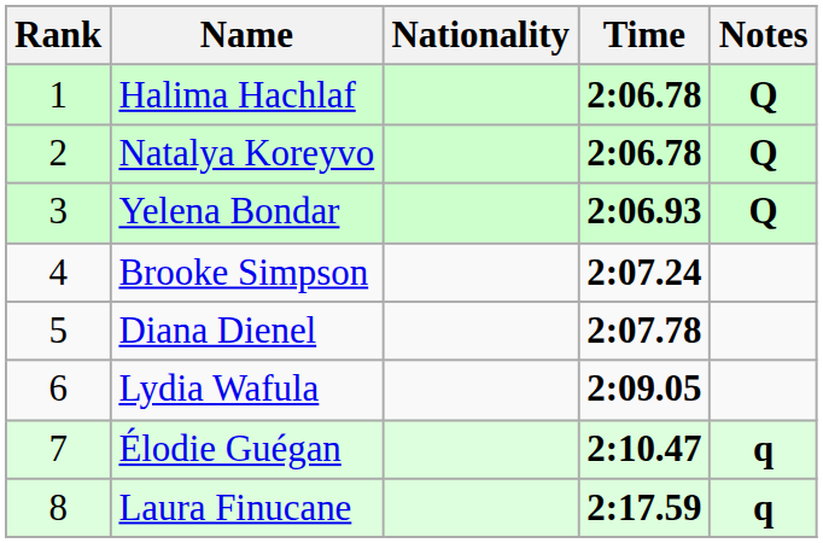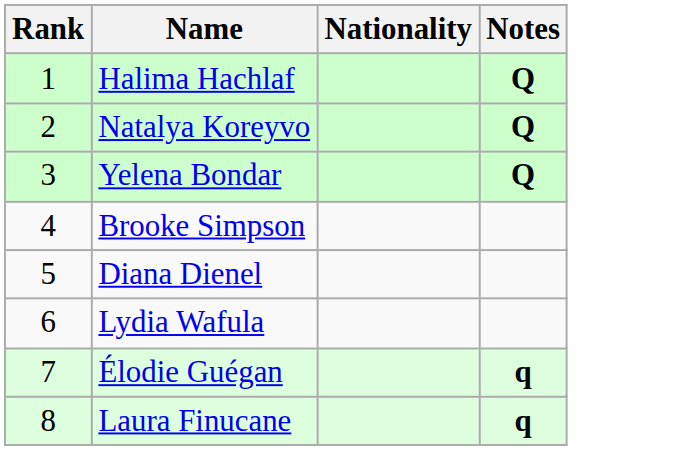 <table class="wikitable sortable" style="text-align:center">
 <tr>
 <th>Rank</th>
 <th>Name</th>
 <th>Nationality</th>
-<th>Time</th>
 <th>Notes</th>
 </tr>
 <tr bgcolor=ccffcc>
 <td>1</td>
 <td align=left><a href='#'>Halima Hachlaf</a></td>
 <td align=left></td>
-<td><strong>2:06.78</strong></td>
 <td><strong>Q</strong></td>
 </tr>
 <tr bgcolor=ccffcc>
 <td>2</td>
 <td align=left><a href='#'>Natalya Koreyvo</a></td>
 <td align=left></td>
-<td><strong>2:06.78</strong></td>
 <td><strong>Q</strong></td>
 </tr>
 <tr bgcolor=ccffcc>
 <td>3</td>
 <td align=left><a href='#'>Yelena Bondar</a></td>
 <td align=left></td>
-<td><strong>2:06.93</strong></td>
 <td><strong>Q</strong></td>
 </tr>
 <tr>
 <td>4</td>
 <td align=left><a href='#'>Brooke Simpson</a></td>
 <td align=left></td>
-<td><strong>2:07.24</strong></td>
 <td></td>
 </tr>
 <tr>
 <td>5</td>
 <td align=left><a href='#'>Diana Dienel</a></td>
 <td align=left></td>
-<td><strong>2:07.78</strong></td>
 <td></td>
 </tr>
 <tr>
 <td>6</td>
 <td align=left><a href='#'>Lydia Wafula</a></td>
 <td align=left></td>
-<td><strong>2:09.05</strong></td>
 <td></td>
 </tr>
 <tr bgcolor=ddffdd>
 <td>7</td>
 <td align=left><a href='#'>Élodie Guégan</a></td>
 <td align=left></td>
-<td><strong>2:10.47</strong></td>
 <td><strong>q</strong></td>
 </tr>
 <tr bgcolor=ddffdd>
 <td>8</td>
 <td align=left><a href='#'>Laura Finucane</a></td>
 <td align=left></td>
-<td><strong>2:17.59</strong></td>
 <td><strong>q</strong></td>
 </tr>
 </table>
